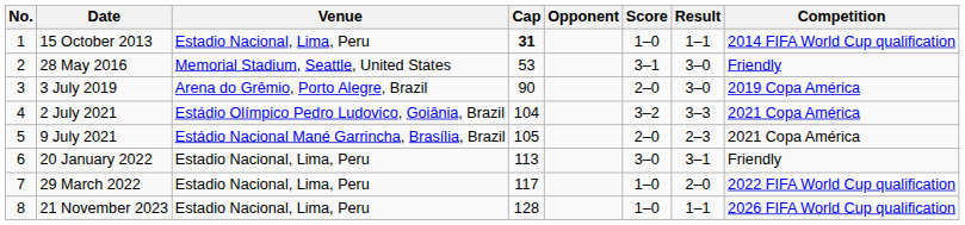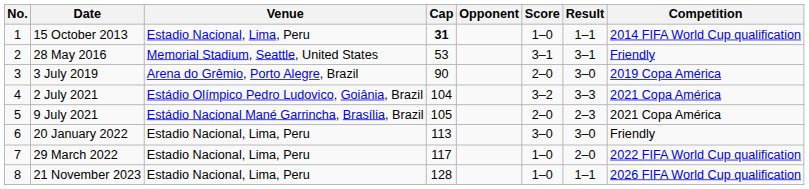 <table class="wikitable sortable">
 <tr>
 <th scope="col">No.</th>
 <th scope="col" data-sort-type="date">Date</th>
 <th scope="col">Venue</th>
 <th scope="col">Cap</th>
 <th scope="col">Opponent</th>
 <th scope="col">Score</th>
 <th scope="col">Result</th>
 <th scope="col">Competition</th>
 </tr>
 <tr>
 <td style="text-align:center">1</td>
 <td>15 October 2013</td>
 <td><a href='#'>Estadio Nacional</a>, <a href='#'>Lima</a>, Peru</td>
 <td style="text-align:center"><strong>31</strong></td>
 <td></td>
 <td style="text-align:center">1–0</td>
 <td style="text-align:center">1–1</td>
 <td><a href='#'>2014 FIFA World Cup qualification</a></td>
 </tr>
 <tr>
 <td style="text-align:center">2</td>
 <td>28 May 2016</td>
 <td><a href='#'>Memorial Stadium</a>, <a href='#'>Seattle</a>, United States</td>
 <td style="text-align:center">53</td>
 <td></td>
 <td style="text-align:center">3–1</td>
-<td style="text-align:center">3–0</td>
+<td style="text-align:center">3–1</td>
 <td><a href='#'>Friendly</a></td>
 </tr>
 <tr>
 <td style="text-align:center">3</td>
 <td>3 July 2019</td>
 <td><a href='#'>Arena do Grêmio</a>, <a href='#'>Porto Alegre</a>, Brazil</td>
 <td style="text-align:center">90</td>
 <td></td>
 <td style="text-align:center">2–0</td>
 <td style="text-align:center">3–0</td>
 <td><a href='#'>2019 Copa América</a></td>
 </tr>
 <tr>
 <td style="text-align:center">4</td>
 <td>2 July 2021</td>
 <td><a href='#'>Estádio Olímpico Pedro Ludovico</a>, <a href='#'>Goiânia</a>, Brazil</td>
 <td style="text-align:center">104</td>
 <td></td>
 <td style="text-align:center">3–2</td>
 <td style="text-align:center">3–3</td>
 <td><a href='#'>2021 Copa América</a></td>
 </tr>
 <tr>
 <td style="text-align:center">5</td>
 <td>9 July 2021</td>
 <td><a href='#'>Estádio Nacional Mané Garrincha</a>, <a href='#'>Brasília</a>, Brazil</td>
 <td style="text-align:center">105</td>
 <td></td>
 <td style="text-align:center">2–0</td>
 <td style="text-align:center">2–3</td>
 <td>2021 Copa América</td>
 </tr>
 <tr>
 <td style="text-align:center">6</td>
 <td>20 January 2022</td>
 <td>Estadio Nacional, Lima, Peru</td>
 <td style="text-align:center">113</td>
 <td></td>
 <td style="text-align:center">3–0</td>
-<td style="text-align:center">3–1</td>
+<td style="text-align:center">3–0</td>
 <td>Friendly</td>
 </tr>
 <tr>
 <td style="text-align:center">7</td>
 <td>29 March 2022</td>
 <td>Estadio Nacional, Lima, Peru</td>
 <td style="text-align:center">117</td>
 <td></td>
 <td style="text-align:center">1–0</td>
 <td style="text-align:center">2–0</td>
 <td><a href='#'>2022 FIFA World Cup qualification</a></td>
 </tr>
 <tr>
 <td style="text-align:center">8</td>
 <td>21 November 2023</td>
 <td>Estadio Nacional, Lima, Peru</td>
 <td style="text-align:center">128</td>
 <td></td>
 <td style="text-align:center">1–0</td>
 <td style="text-align:center">1–1</td>
 <td><a href='#'>2026 FIFA World Cup qualification</a></td>
 </tr>
 </table>
